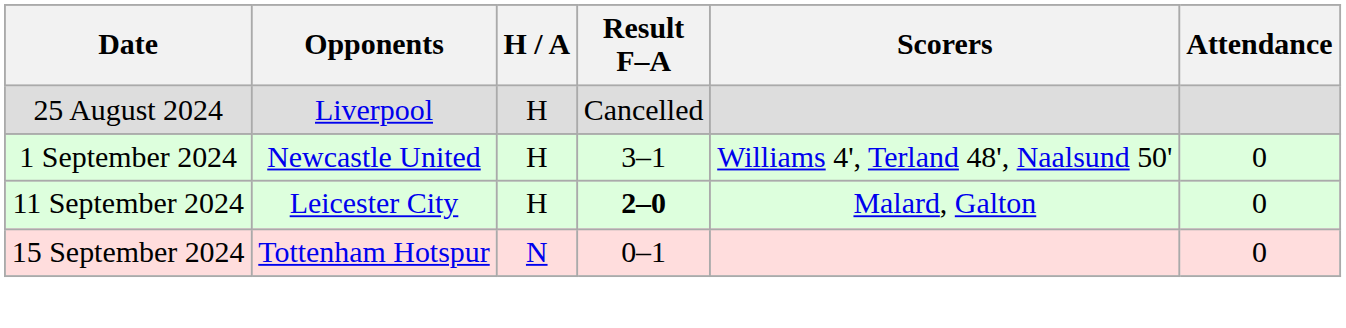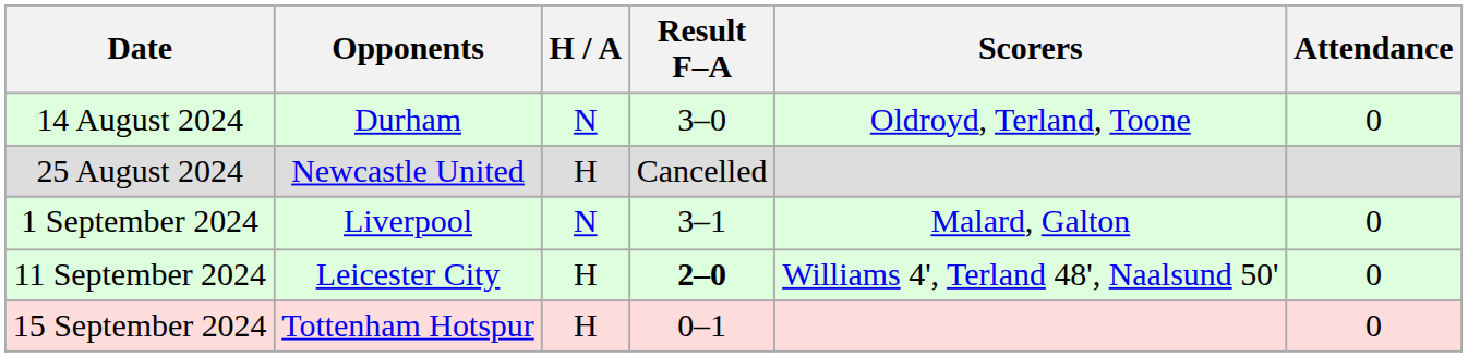 <table class="wikitable" style="text-align:center">
 <tr>
 <th>Date</th>
 <th>Opponents</th>
 <th>H / A</th>
 <th>Result<br>F–A</th>
 <th>Scorers</th>
 <th>Attendance</th>
 </tr>
+<tr bgcolor=#ddffdd>
+<td>14 August 2024</td>
+<td><a href='#'>Durham</a></td>
+<td><a href='#'>N</a></td>
+<td>3–0</td>
+<td><a href='#'>Oldroyd</a>, <a href='#'>Terland</a>, <a href='#'>Toone</a></td>
+<td>0</td>
+</tr>
 <tr bgcolor=#dddddd>
 <td>25 August 2024</td>
-<td><a href='#'>Liverpool</a></td>
+<td><a href='#'>Newcastle United</a></td>
 <td>H</td>
 <td>Cancelled</td>
 <td></td>
 <td></td>
 </tr>
 <tr bgcolor=#ddffdd>
 <td>1 September 2024</td>
-<td><a href='#'>Newcastle United</a></td>
-<td>H</td>
+<td><a href='#'>Liverpool</a></td>
+<td><a href='#'>N</a></td>
 <td>3–1</td>
-<td><a href='#'>Williams</a> 4', <a href='#'>Terland</a> 48', <a href='#'>Naalsund</a> 50'</td>
+<td><a href='#'>Malard</a>, <a href='#'>Galton</a></td>
 <td>0</td>
 </tr>
 <tr bgcolor=#ddffdd>
 <td>11 September 2024</td>
 <td><a href='#'>Leicester City</a></td>
 <td>H</td>
 <td><strong>2–0</strong></td>
-<td><a href='#'>Malard</a>, <a href='#'>Galton</a></td>
+<td><a href='#'>Williams</a> 4', <a href='#'>Terland</a> 48', <a href='#'>Naalsund</a> 50'</td>
 <td>0</td>
 </tr>
 <tr bgcolor=#ffdddd>
 <td>15 September 2024</td>
 <td><a href='#'>Tottenham Hotspur</a></td>
-<td><a href='#'>N</a></td>
+<td>H</td>
 <td>0–1</td>
 <td></td>
 <td>0</td>
 </tr>
 </table>
